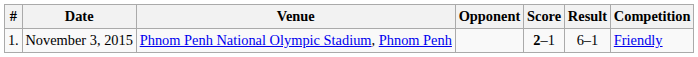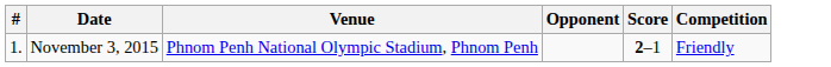 <table class="wikitable" style="font-size:90%">
 <tr>
 <th>#</th>
 <th>Date</th>
 <th>Venue</th>
 <th>Opponent</th>
 <th>Score</th>
-<th>Result</th>
 <th>Competition</th>
 </tr>
 <tr>
 <td>1.</td>
 <td rowspan=1>November 3, 2015</td>
 <td rowspan=1><a href='#'>Phnom Penh National Olympic Stadium</a>, <a href='#'>Phnom Penh</a></td>
 <td rowspan=1></td>
 <td style="text-align:center;"><strong>2</strong>–1</td>
-<td rowspan=1 style="text-align:center;">6–1</td>
 <td rowspan=1><a href='#'>Friendly</a></td>
 </tr>
 </table>
